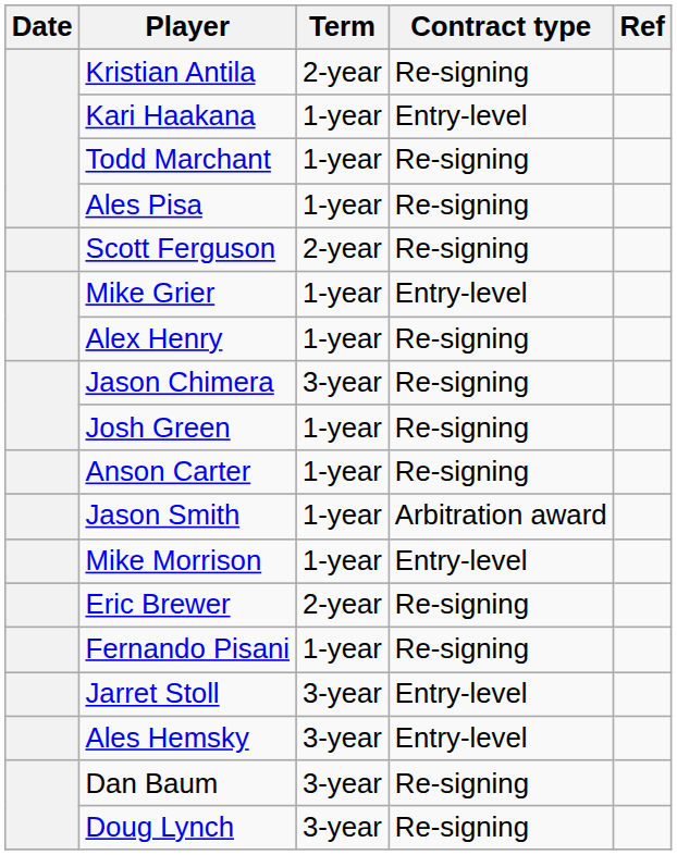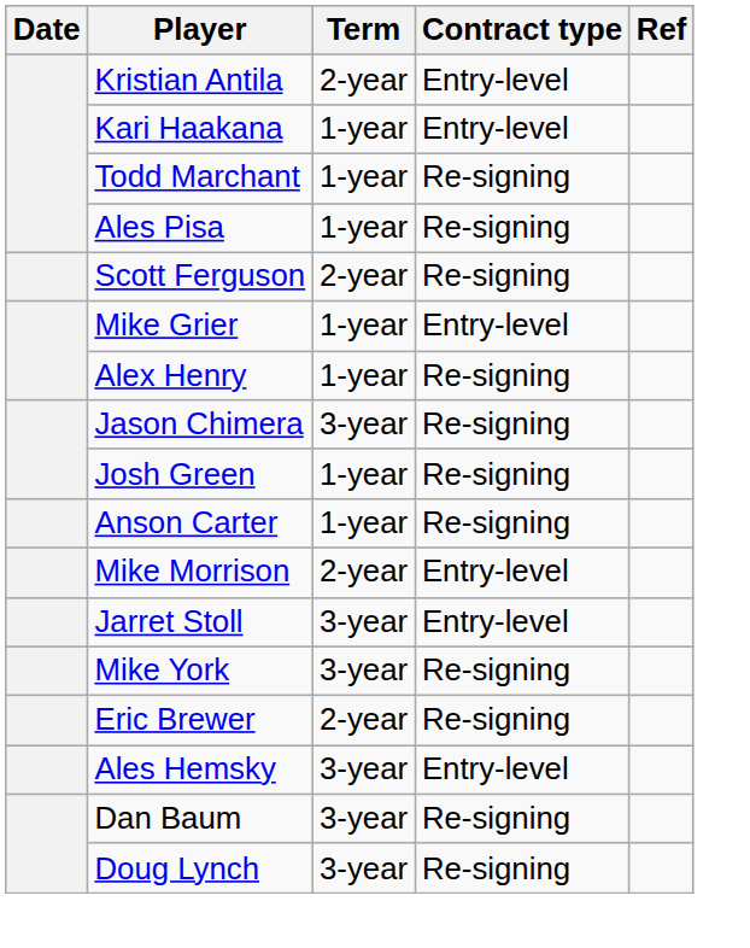 <table class="wikitable plainrowheaders">
 <tr style="background:#ddd; text-align:center;">
 <th>Date</th>
 <th>Player</th>
 <th>Term</th>
 <th>Contract type</th>
 <th>Ref</th>
 </tr>
 <tr>
 <th scope="row" rowspan=4></th>
 <td><a href='#'>Kristian Antila</a></td>
 <td>2-year</td>
-<td>Re-signing</td>
+<td>Entry-level</td>
 <td></td>
 </tr>
 <tr>
 <td><a href='#'>Kari Haakana</a></td>
 <td>1-year</td>
 <td>Entry-level</td>
 <td></td>
 </tr>
 <tr>
 <td><a href='#'>Todd Marchant</a></td>
 <td>1-year</td>
 <td>Re-signing</td>
 <td></td>
 </tr>
 <tr>
 <td><a href='#'>Ales Pisa</a></td>
 <td>1-year</td>
 <td>Re-signing</td>
 <td></td>
 </tr>
 <tr>
 <th scope="row"></th>
 <td><a href='#'>Scott Ferguson</a></td>
 <td>2-year</td>
 <td>Re-signing</td>
 <td></td>
 </tr>
 <tr>
 <th scope="row" rowspan=2></th>
 <td><a href='#'>Mike Grier</a></td>
 <td>1-year</td>
 <td>Entry-level</td>
 <td></td>
 </tr>
 <tr>
 <td><a href='#'>Alex Henry</a></td>
 <td>1-year</td>
 <td>Re-signing</td>
 <td></td>
 </tr>
 <tr>
 <th scope="row" rowspan=2></th>
 <td><a href='#'>Jason Chimera</a></td>
 <td>3-year</td>
 <td>Re-signing</td>
 <td></td>
 </tr>
 <tr>
 <td><a href='#'>Josh Green</a></td>
 <td>1-year</td>
 <td>Re-signing</td>
 <td></td>
 </tr>
 <tr>
 <th scope="row"></th>
 <td><a href='#'>Anson Carter</a></td>
 <td>1-year</td>
 <td>Re-signing</td>
 <td></td>
 </tr>
 <tr>
 <th scope="row"></th>
-<td><a href='#'>Jason Smith</a></td>
-<td>1-year</td>
-<td>Arbitration award</td>
+<td><a href='#'>Mike Morrison</a></td>
+<td>2-year</td>
+<td>Entry-level</td>
 <td></td>
 </tr>
 <tr>
 <th scope="row"></th>
-<td><a href='#'>Mike Morrison</a></td>
-<td>1-year</td>
+<td><a href='#'>Jarret Stoll</a></td>
+<td>3-year</td>
 <td>Entry-level</td>
+<td></td>
+</tr>
+<tr>
+<th scope="row"></th>
+<td><a href='#'>Mike York</a></td>
+<td>3-year</td>
+<td>Re-signing</td>
 <td></td>
 </tr>
 <tr>
 <th scope="row"></th>
 <td><a href='#'>Eric Brewer</a></td>
 <td>2-year</td>
 <td>Re-signing</td>
-<td></td>
-</tr>
-<tr>
-<th scope="row"></th>
-<td><a href='#'>Fernando Pisani</a></td>
-<td>1-year</td>
-<td>Re-signing</td>
-<td></td>
-</tr>
-<tr>
-<th scope="row"></th>
-<td><a href='#'>Jarret Stoll</a></td>
-<td>3-year</td>
-<td>Entry-level</td>
 <td></td>
 </tr>
 <tr>
 <th scope="row"></th>
 <td><a href='#'>Ales Hemsky</a></td>
 <td>3-year</td>
 <td>Entry-level</td>
 <td></td>
 </tr>
 <tr>
 <th scope="row" rowspan=2></th>
 <td>Dan Baum</td>
 <td>3-year</td>
 <td>Re-signing</td>
 <td></td>
 </tr>
 <tr>
 <td><a href='#'>Doug Lynch</a></td>
 <td>3-year</td>
 <td>Re-signing</td>
 <td></td>
 </tr>
 </table>
